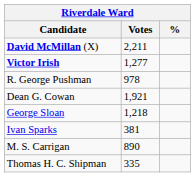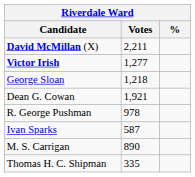 <table class="wikitable">
 <tr>
 <th colspan="3"><a href='#'>Riverdale Ward</a></th>
 </tr>
 <tr>
 <th style="width: 170px">Candidate</th>
 <th style="width: 50px">Votes</th>
 <th style="width: 40px">%</th>
 </tr>
 <tr>
 <td><strong><a href='#'>David McMillan</a></strong> (X)</td>
 <td>2,211</td>
 </tr>
 <tr>
 <td><strong><a href='#'>Victor Irish</a></strong></td>
 <td>1,277</td>
 <td></td>
 </tr>
 <tr>
-<td>R. George Pushman</td>
-<td>978</td>
+<td><a href='#'>George Sloan</a></td>
+<td>1,218</td>
 <td></td>
 </tr>
 <tr>
 <td>Dean G. Cowan</td>
 <td>1,921</td>
 <td></td>
 </tr>
 <tr>
-<td><a href='#'>George Sloan</a></td>
-<td>1,218</td>
+<td>R. George Pushman</td>
+<td>978</td>
 <td></td>
 </tr>
 <tr>
 <td><a href='#'>Ivan Sparks</a></td>
-<td>381</td>
+<td>587</td>
 <td></td>
 </tr>
 <tr>
 <td>M. S. Carrigan</td>
 <td>890</td>
 <td></td>
 </tr>
 <tr>
 <td>Thomas H. C. Shipman</td>
 <td>335</td>
 </tr>
 </table>
